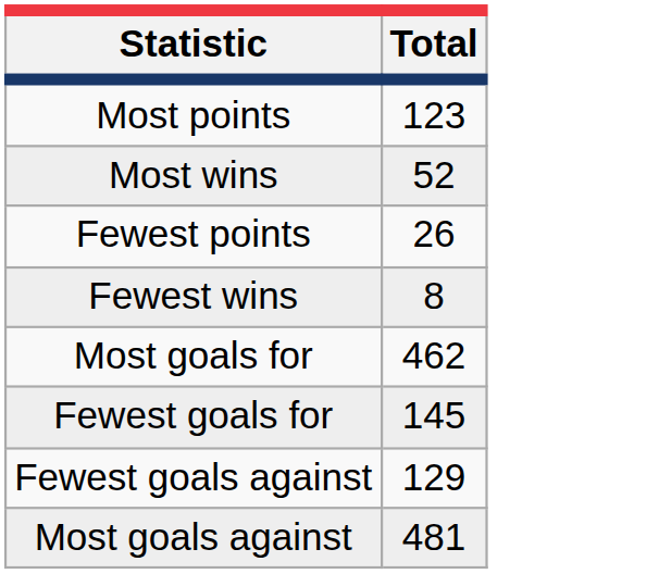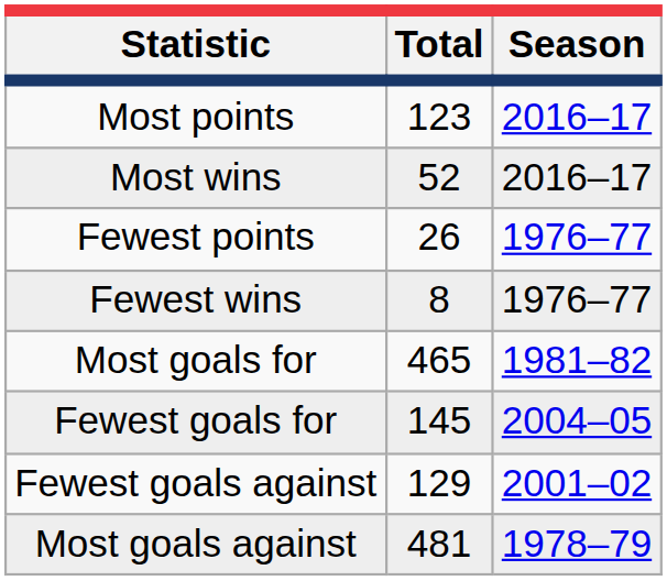 <table class="wikitable" style="float:left; text-align: center; margin-right:1em">
 <tr style="border-top:#EF3841 5px solid; border-bottom:#193768 5px solid;">
 <th>Statistic</th>
 <th>Total</th>
+<th>Season</th>
 </tr>
 <tr>
 <td>Most points</td>
 <td>123</td>
+<td><a href='#'>2016–17</a></td>
 </tr>
 <tr align="center" bgcolor="#eeeeee">
 <td>Most wins</td>
 <td>52</td>
+<td>2016–17</td>
 </tr>
 <tr>
 <td>Fewest points</td>
 <td>26</td>
+<td><a href='#'>1976–77</a></td>
 </tr>
 <tr align="center" bgcolor="#eeeeee">
 <td>Fewest wins</td>
 <td>8</td>
+<td>1976–77</td>
 </tr>
 <tr>
 <td>Most goals for</td>
-<td>462</td>
+<td>465</td>
+<td><a href='#'>1981–82</a></td>
 </tr>
 <tr align="center" bgcolor="#eeeeee">
 <td>Fewest goals for</td>
 <td>145</td>
+<td><a href='#'>2004–05</a></td>
 </tr>
 <tr>
 <td>Fewest goals against</td>
 <td>129</td>
+<td><a href='#'>2001–02</a></td>
 </tr>
 <tr align="center" bgcolor="#eeeeee">
 <td>Most goals against</td>
 <td>481</td>
+<td><a href='#'>1978–79</a></td>
 </tr>
 </table>
